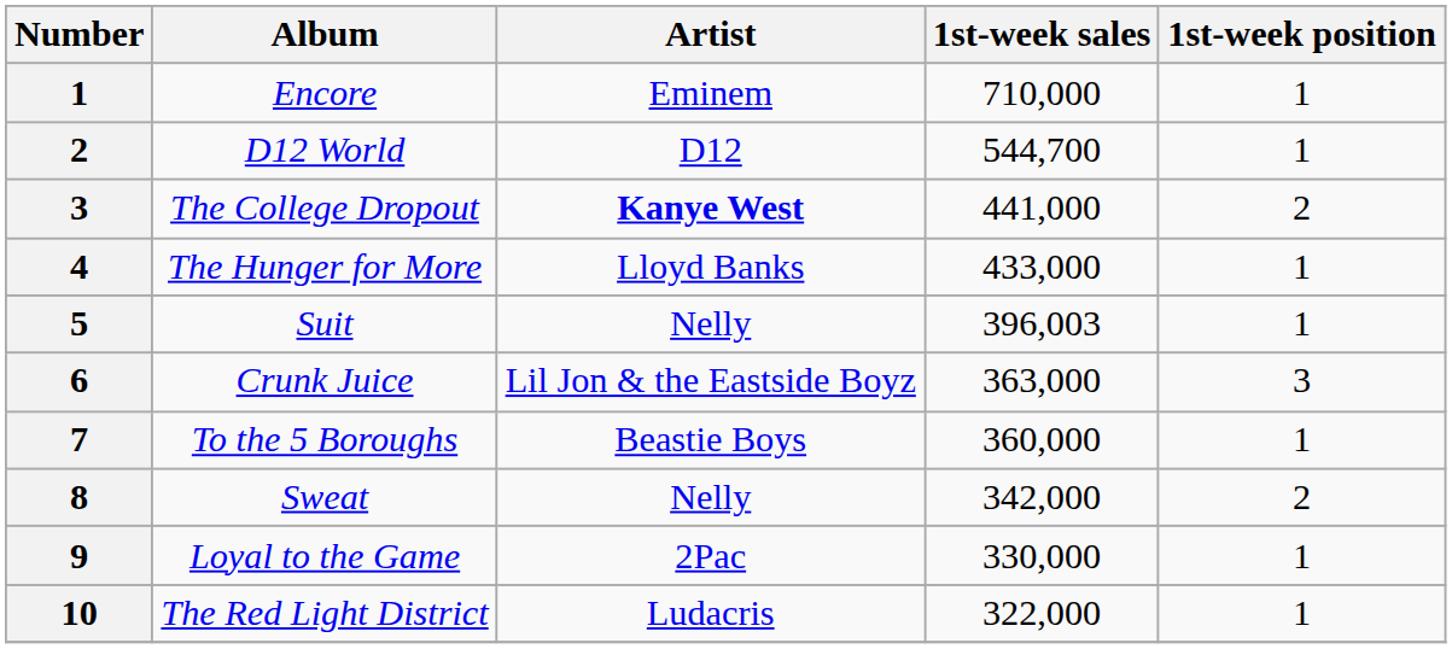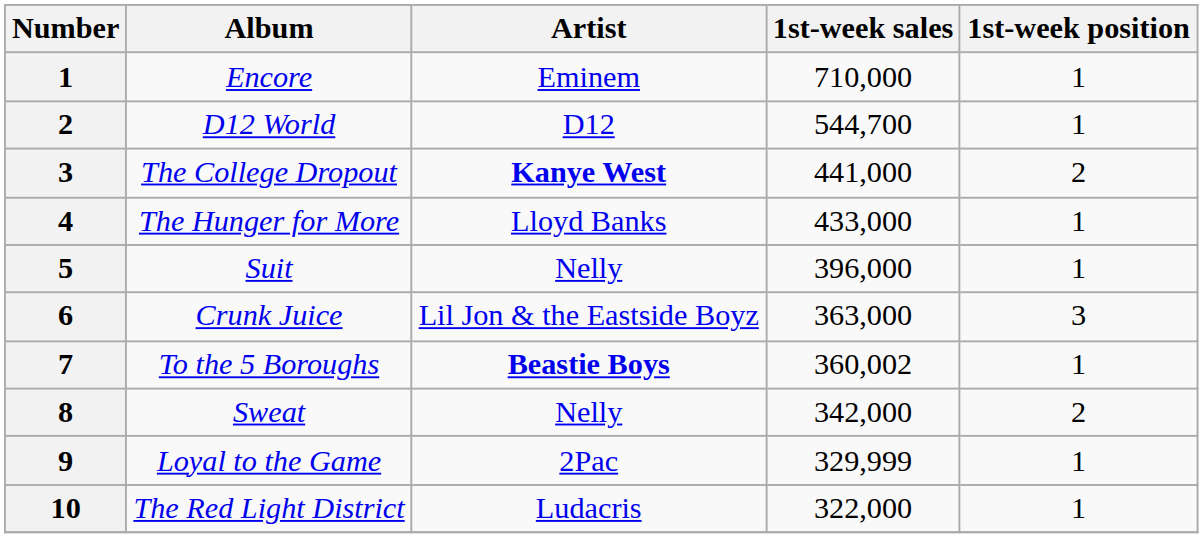 <table class="wikitable sortable" style="text-align:center;">
 <tr>
 <th scope="col">Number</th>
 <th scope="col">Album</th>
 <th scope="col">Artist</th>
 <th scope="col">1st-week sales</th>
 <th scope="col">1st-week position</th>
 </tr>
 <tr>
 <th scope="row">1</th>
 <td><em><a href='#'>Encore</a></em></td>
 <td><a href='#'>Eminem</a></td>
 <td>710,000</td>
 <td>1</td>
 </tr>
 <tr>
 <th scope="row">2</th>
 <td><em><a href='#'>D12 World</a></em></td>
 <td><a href='#'>D12</a></td>
 <td>544,700</td>
 <td>1</td>
 </tr>
 <tr>
 <th scope="row">3</th>
 <td><em><a href='#'>The College Dropout</a></em></td>
 <td><strong><a href='#'>Kanye West</a></strong></td>
 <td>441,000</td>
 <td>2</td>
 </tr>
 <tr>
 <th scope="row">4</th>
 <td><em><a href='#'>The Hunger for More</a></em></td>
 <td><a href='#'>Lloyd Banks</a></td>
 <td>433,000</td>
 <td>1</td>
 </tr>
 <tr>
 <th scope="row">5</th>
 <td><em><a href='#'>Suit</a></em></td>
 <td><a href='#'>Nelly</a></td>
-<td>396,003</td>
+<td>396,000</td>
 <td>1</td>
 </tr>
 <tr>
 <th scope="row">6</th>
 <td><em><a href='#'>Crunk Juice</a></em></td>
 <td><a href='#'>Lil Jon & the Eastside Boyz</a></td>
 <td>363,000</td>
 <td>3</td>
 </tr>
 <tr>
 <th scope="row">7</th>
 <td><em><a href='#'>To the 5 Boroughs</a></em></td>
-<td><a href='#'>Beastie Boys</a></td>
-<td>360,000</td>
+<td><strong><a href='#'>Beastie Boys</a></strong></td>
+<td>360,002</td>
 <td>1</td>
 </tr>
 <tr>
 <th scope="row">8</th>
 <td><em><a href='#'>Sweat</a></em></td>
 <td><a href='#'>Nelly</a></td>
 <td>342,000</td>
 <td>2</td>
 </tr>
 <tr>
 <th scope="row">9</th>
 <td><em><a href='#'>Loyal to the Game</a></em></td>
 <td><a href='#'>2Pac</a></td>
-<td>330,000</td>
+<td>329,999</td>
 <td>1</td>
 </tr>
 <tr>
 <th scope="row">10</th>
 <td><em><a href='#'>The Red Light District</a></em></td>
 <td><a href='#'>Ludacris</a></td>
 <td>322,000</td>
 <td>1</td>
 </tr>
 <tr>
 </tr>
 </table>
